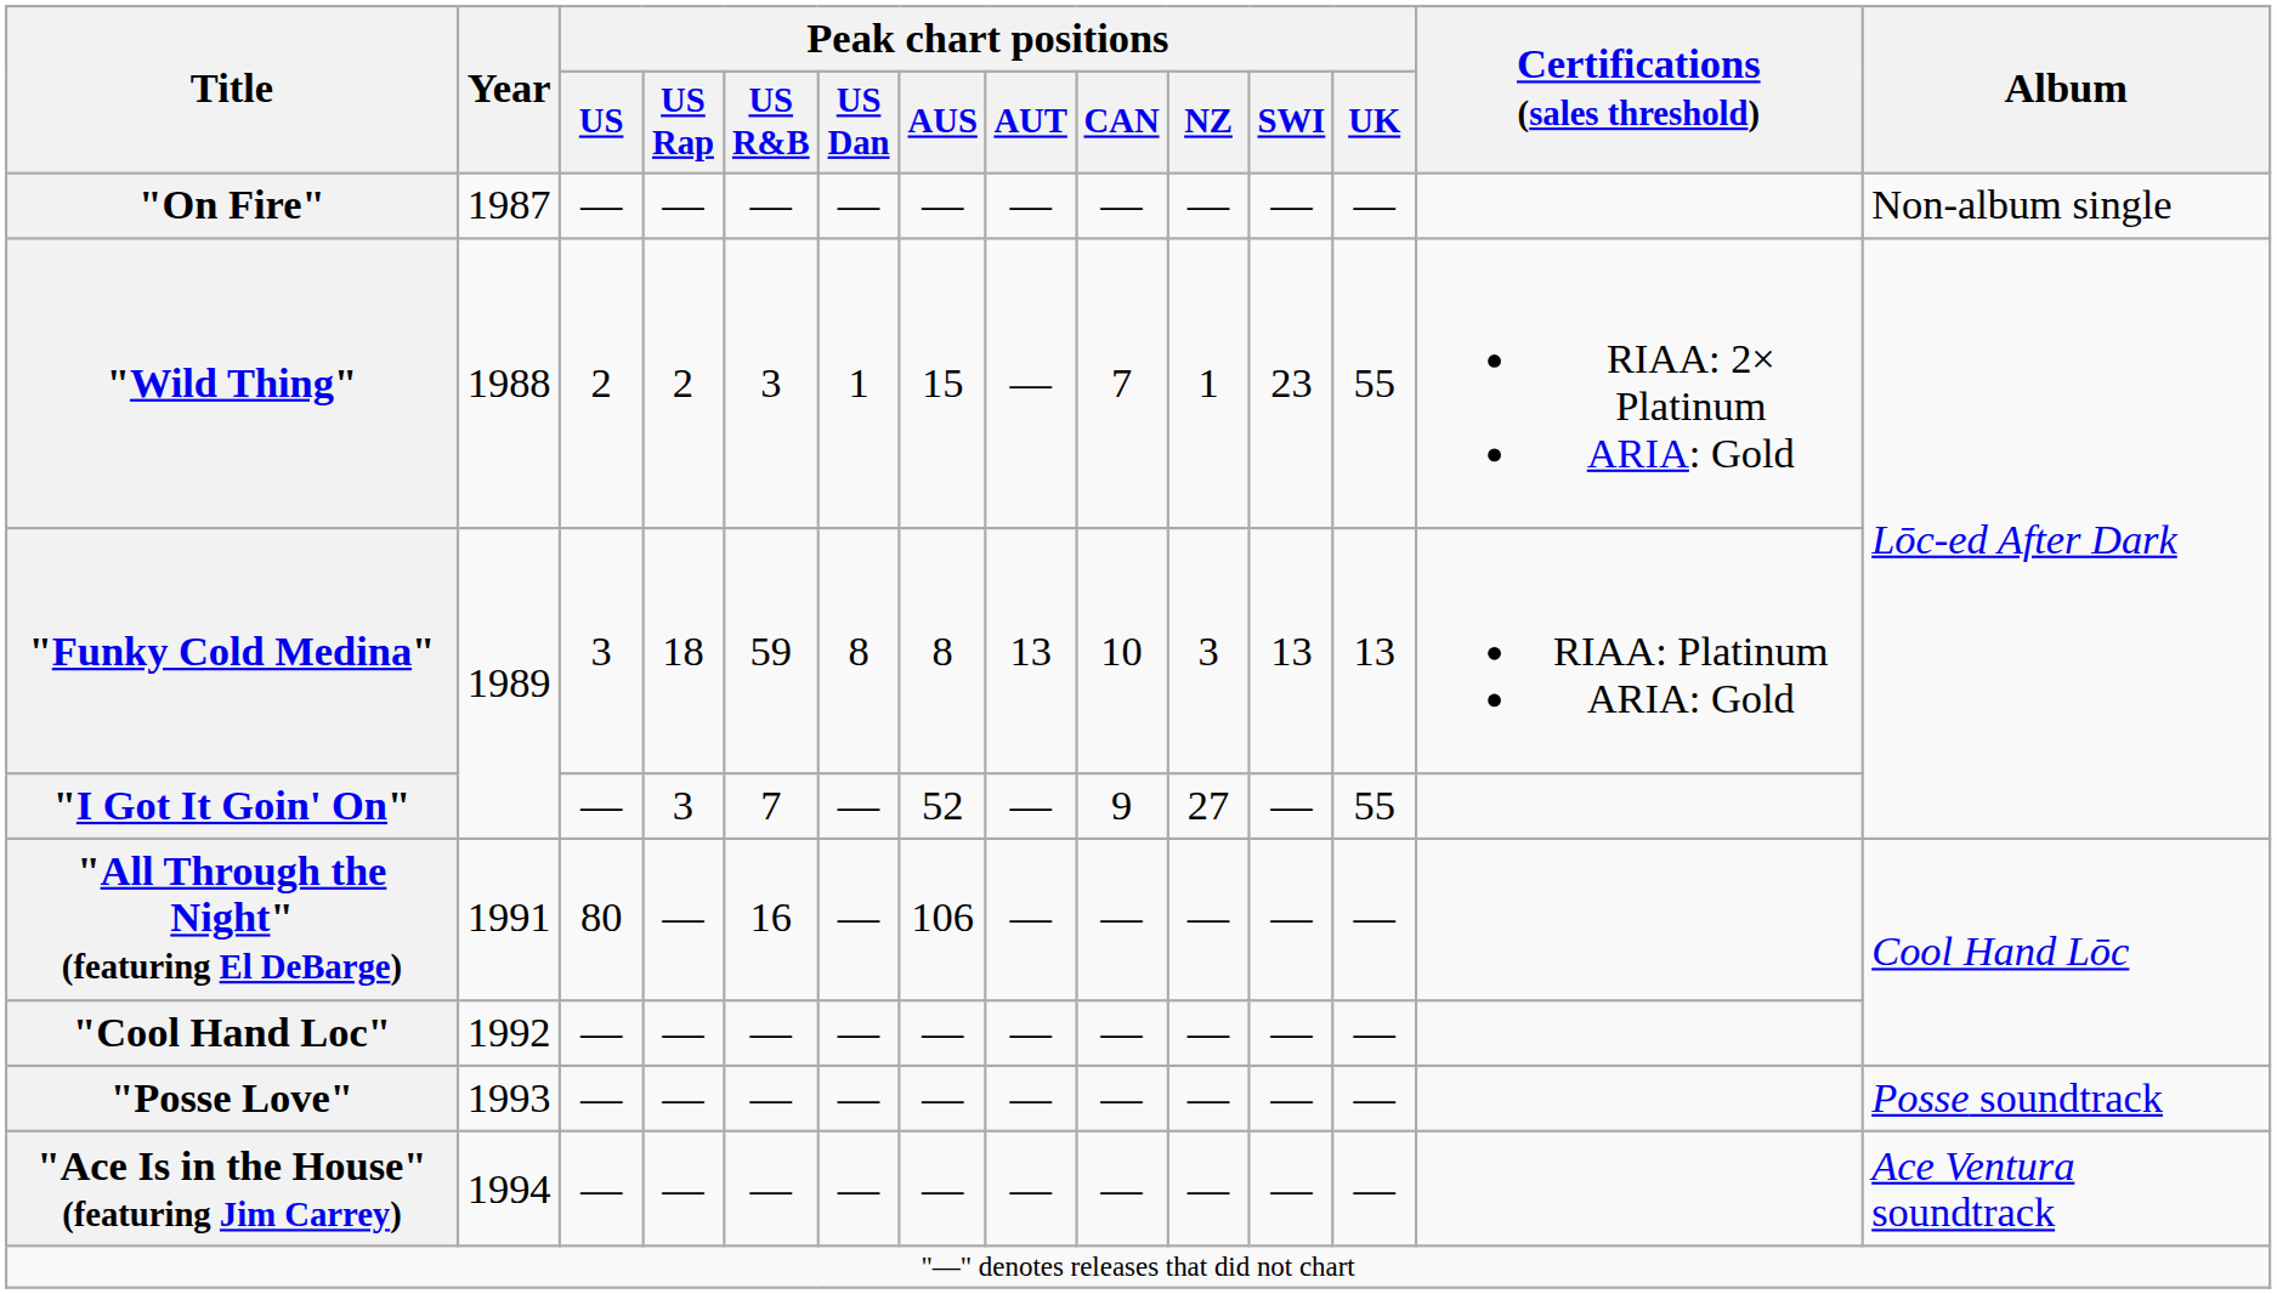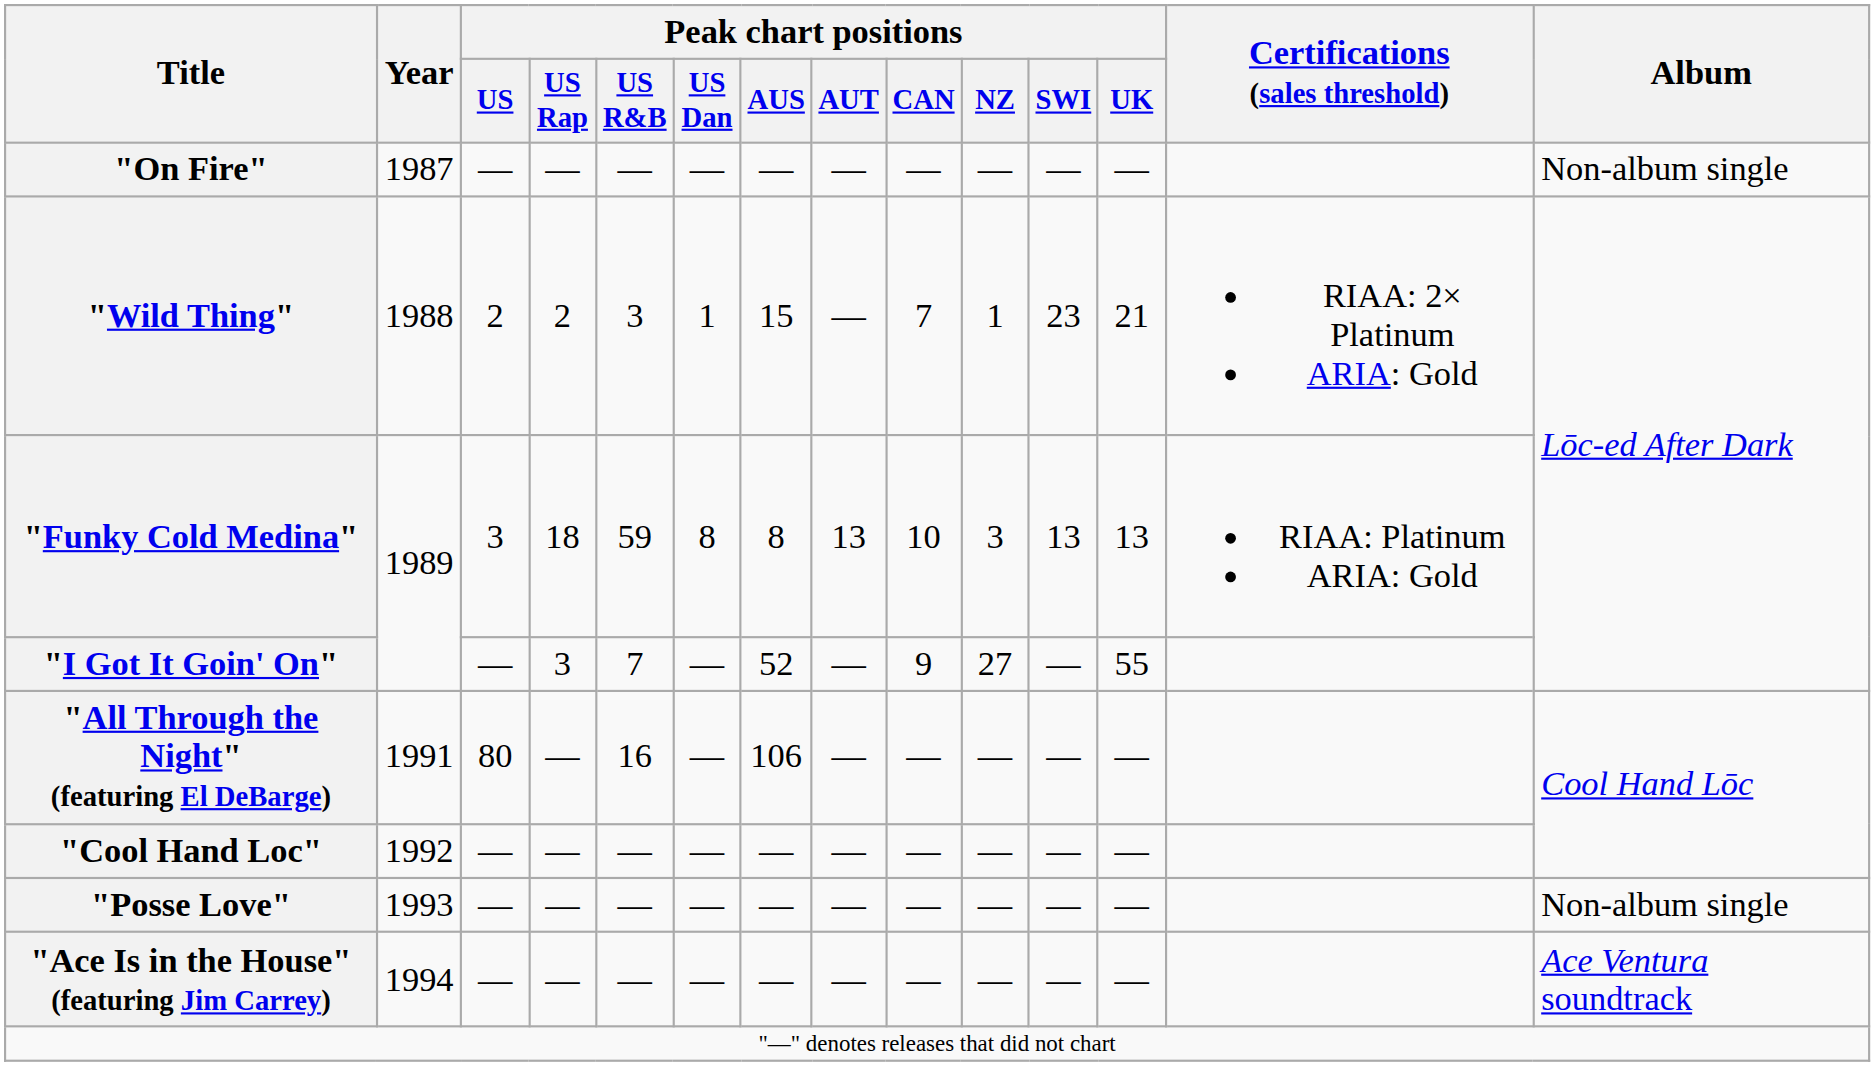 <table class="wikitable plainrowheaders" style="text-align:center;">
 <tr>
 <th rowspan="2">Title</th>
 <th rowspan="2">Year</th>
 <th colspan="10">Peak chart positions</th>
 <th rowspan="2"><a href='#'>Certifications</a><br><small>(<a href='#'>sales threshold</a>)</small></th>
 <th rowspan="2">Album</th>
 </tr>
 <tr style="font-size:smaller;">
 <th style="width:25px;"><a href='#'>US</a><br></th>
 <th style="width:25px;"><a href='#'>US Rap</a><br></th>
 <th style="width:25px;"><a href='#'>US R&B</a><br></th>
 <th style="width:25px;"><a href='#'>US Dan</a><br></th>
 <th style="width:25px;"><a href='#'>AUS</a><br></th>
 <th style="width:25px;"><a href='#'>AUT</a><br></th>
 <th style="width:25px;"><a href='#'>CAN</a><br></th>
 <th style="width:25px;"><a href='#'>NZ</a><br></th>
 <th style="width:25px;"><a href='#'>SWI</a><br></th>
 <th style="width:25px;"><a href='#'>UK</a><br></th>
 </tr>
 <tr>
 <th scope="row">"On Fire"</th>
 <td>1987</td>
 <td>—</td>
 <td>—</td>
 <td>—</td>
 <td>—</td>
 <td>—</td>
 <td>—</td>
 <td>—</td>
 <td>—</td>
 <td>—</td>
 <td>—</td>
 <td></td>
 <td style="text-align:left;">Non-album single</td>
 </tr>
 <tr>
 <th scope="row">"<a href='#'>Wild Thing</a>"</th>
 <td>1988</td>
 <td>2</td>
 <td>2</td>
 <td>3</td>
 <td>1</td>
 <td>15</td>
 <td>—</td>
 <td>7</td>
 <td>1</td>
 <td>23</td>
-<td>55</td>
+<td>21</td>
 <td><br><ul><li>RIAA: 2× Platinum</li><li><a href='#'>ARIA</a>: Gold</li></ul></td>
 <td style="text-align:left;" rowspan="3"><em><a href='#'>Lōc-ed After Dark</a></em></td>
 </tr>
 <tr>
 <th scope="row">"<a href='#'>Funky Cold Medina</a>"</th>
 <td rowspan="2">1989</td>
 <td>3</td>
 <td>18</td>
 <td>59</td>
 <td>8</td>
 <td>8</td>
 <td>13</td>
 <td>10</td>
 <td>3</td>
 <td>13</td>
 <td>13</td>
 <td><br><ul><li>RIAA: Platinum</li><li>ARIA: Gold</li></ul></td>
 </tr>
 <tr>
 <th scope="row">"<a href='#'>I Got It Goin' On</a>"</th>
 <td>—</td>
 <td>3</td>
 <td>7</td>
 <td>—</td>
 <td>52</td>
 <td>—</td>
 <td>9</td>
 <td>27</td>
 <td>—</td>
 <td>55</td>
 <td></td>
 </tr>
 <tr>
 <th scope="row">"<a href='#'>All Through the Night</a>"<br><small>(featuring <a href='#'>El DeBarge</a>)</small></th>
 <td>1991</td>
 <td>80</td>
 <td>—</td>
 <td>16</td>
 <td>—</td>
 <td>106</td>
 <td>—</td>
 <td>—</td>
 <td>—</td>
 <td>—</td>
 <td>—</td>
 <td></td>
 <td rowspan="2" style="text-align:left;"><em><a href='#'>Cool Hand Lōc</a></em></td>
 </tr>
 <tr>
 <th scope="row">"Cool Hand Loc"</th>
 <td>1992</td>
 <td>—</td>
 <td>—</td>
 <td>—</td>
 <td>—</td>
 <td>—</td>
 <td>—</td>
 <td>—</td>
 <td>—</td>
 <td>—</td>
 <td>—</td>
 <td></td>
 </tr>
 <tr>
 <th scope="row">"Posse Love"</th>
 <td>1993</td>
 <td>—</td>
 <td>—</td>
 <td>—</td>
 <td>—</td>
 <td>—</td>
 <td>—</td>
 <td>—</td>
 <td>—</td>
 <td>—</td>
 <td>—</td>
 <td></td>
-<td style="text-align:left;"><a href='#'><em>Posse</em> soundtrack</a></td>
+<td style="text-align:left;">Non-album single</td>
 </tr>
 <tr>
 <th scope="row">"Ace Is in the House"<br><small>(featuring <a href='#'>Jim Carrey</a>)</small></th>
 <td>1994</td>
 <td>—</td>
 <td>—</td>
 <td>—</td>
 <td>—</td>
 <td>—</td>
 <td>—</td>
 <td>—</td>
 <td>—</td>
 <td>—</td>
 <td>—</td>
 <td></td>
 <td style="text-align:left;"><a href='#'><em>Ace Ventura</em> soundtrack</a></td>
 </tr>
 <tr>
 <td colspan="15" style="font-size:8pt">"—" denotes releases that did not chart</td>
 </tr>
 </table>
